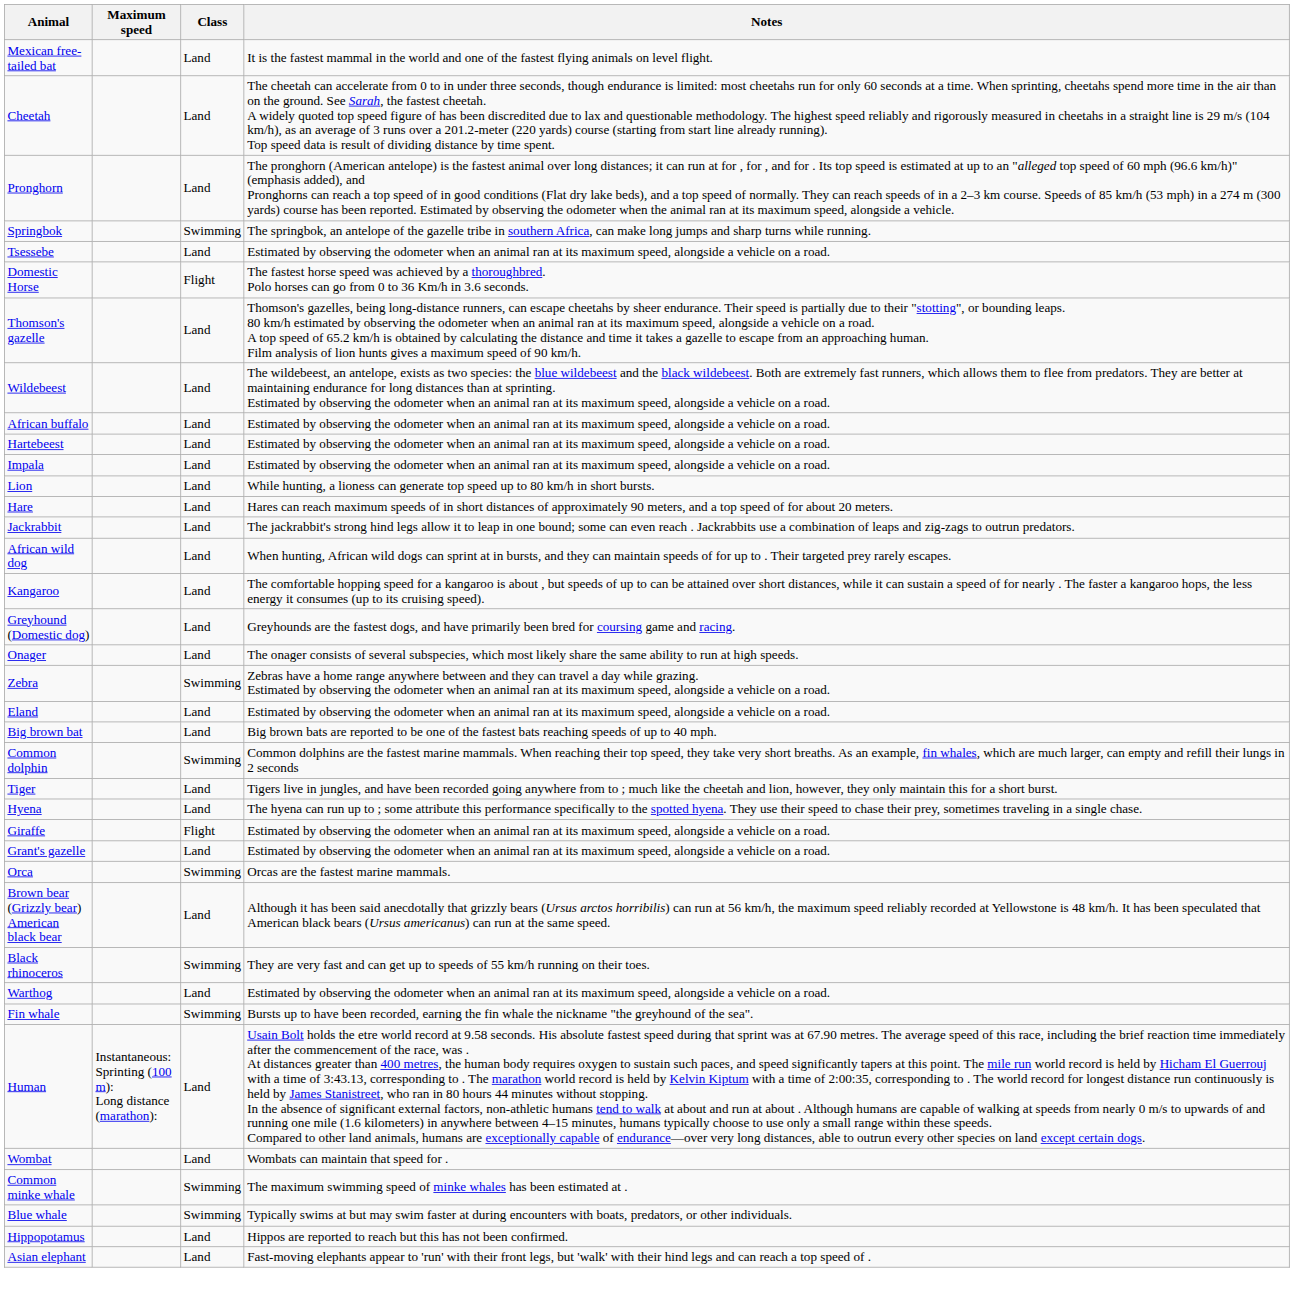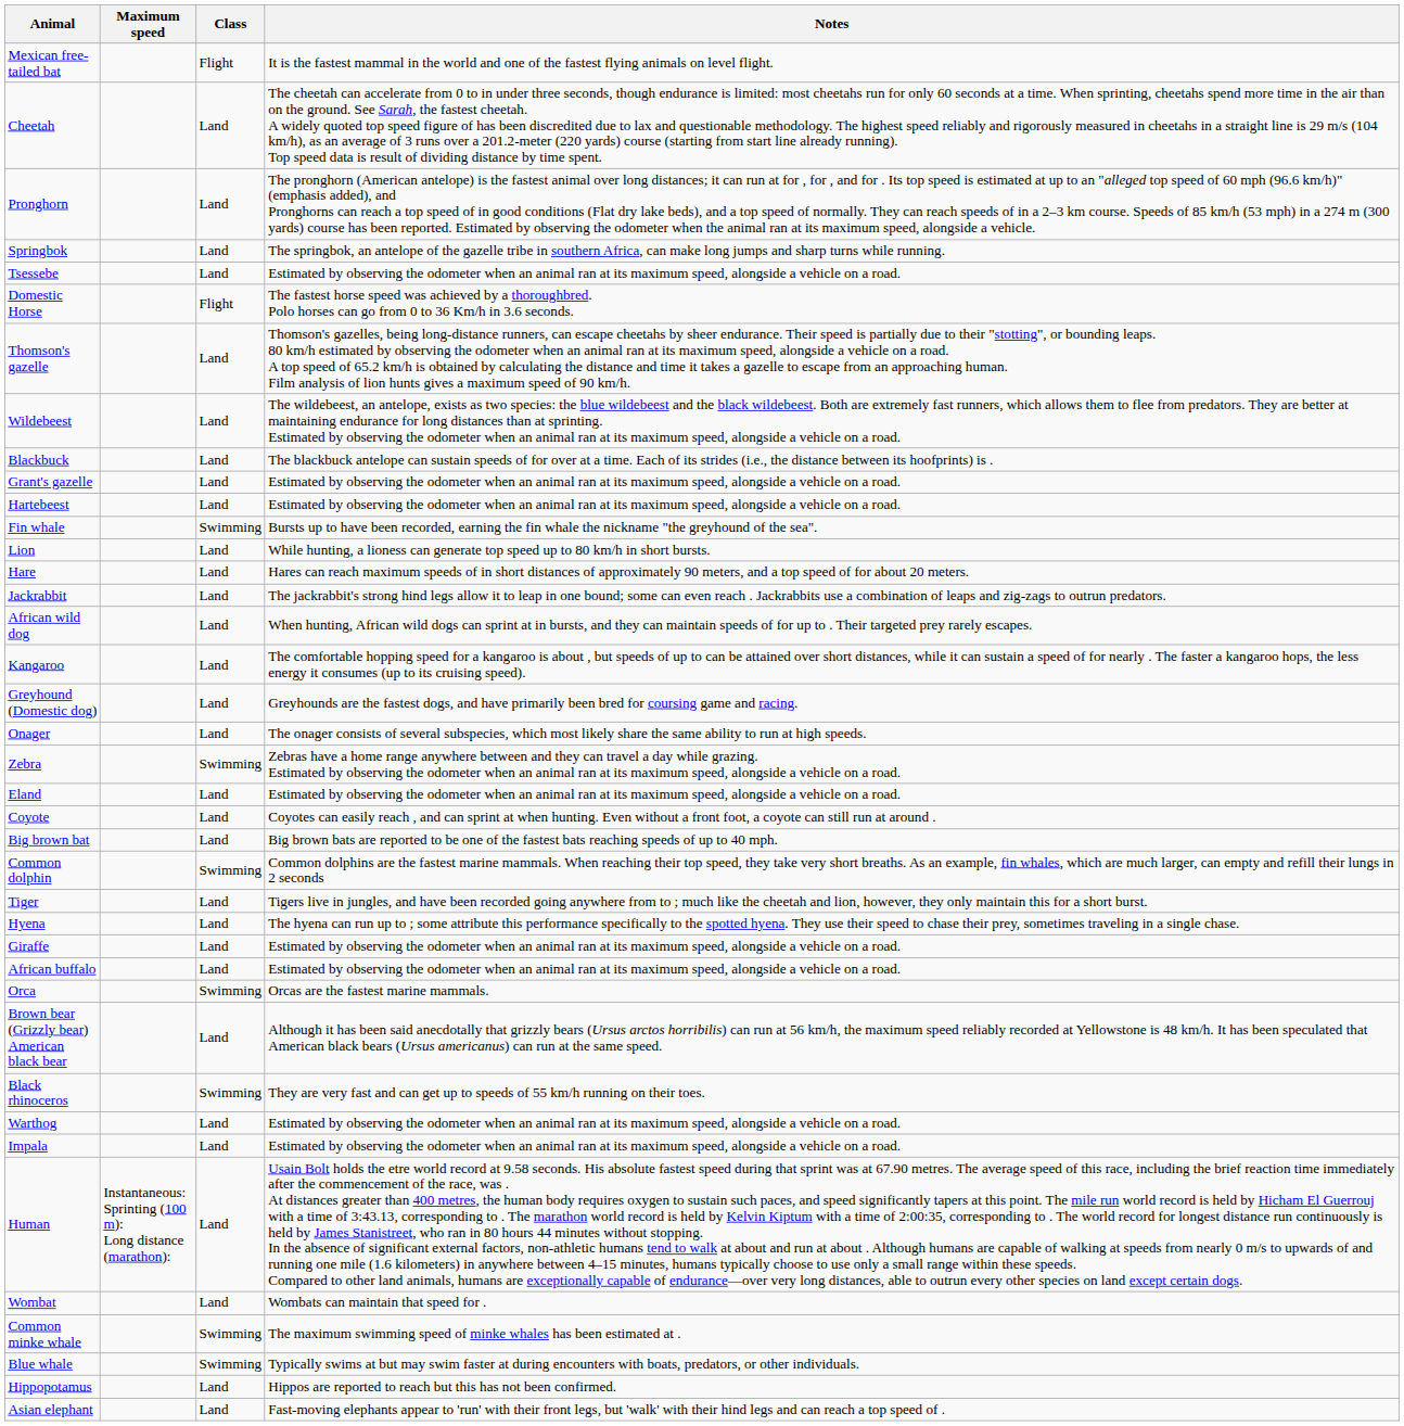 <table class="wikitable sortable">
 <tr>
 <th width=100>Animal</th>
 <th width=100>Maximum speed</th>
 <th>Class</th>
 <th class="unsortable">Notes</th>
 </tr>
 <tr>
 <td><a href='#'>Mexican free-tailed bat</a></td>
 <td><br></td>
-<td>Land</td>
+<td>Flight</td>
 <td>It is the fastest mammal in the world and one of the fastest flying animals on level flight.</td>
 </tr>
 <tr>
 <td><a href='#'>Cheetah</a></td>
 <td><br></td>
 <td>Land</td>
 <td>The cheetah can accelerate from 0 to  in under three seconds, though endurance is limited: most cheetahs run for only 60 seconds at a time. When sprinting, cheetahs spend more time in the air than on the ground. See <em><a href='#'>Sarah</a></em>, the fastest cheetah.<br>A widely quoted top speed figure of  has been discredited due to lax and questionable methodology. The highest speed reliably and rigorously measured in cheetahs in a straight line is 29 m/s (104 km/h), as an average of 3 runs over a 201.2-meter (220 yards) course (starting from start line already running).<br>Top speed data is result of dividing distance by time spent.</td>
 </tr>
 <tr>
 <td><a href='#'>Pronghorn</a></td>
 <td><br></td>
 <td>Land</td>
 <td>The pronghorn (American antelope) is the fastest animal over long distances; it can run at  for ,  for , and  for . Its top speed is estimated at up to  an "<em>alleged</em> top speed of 60 mph (96.6 km/h)" (emphasis added), and <br>Pronghorns can reach a top speed of  in good conditions (Flat dry lake beds), and a top speed of  normally. They can reach speeds of  in a 2–3 km course. Speeds of 85 km/h (53 mph) in a 274 m (300 yards) course has been reported. Estimated by observing the odometer when the animal ran at its maximum speed, alongside a vehicle.</td>
 </tr>
 <tr>
 <td><a href='#'>Springbok</a></td>
 <td><br></td>
-<td>Swimming</td>
+<td>Land</td>
 <td>The springbok, an antelope of the gazelle tribe in <a href='#'>southern Africa</a>, can make long jumps and sharp turns while running.</td>
 </tr>
 <tr>
 <td><a href='#'>Tsessebe</a></td>
 <td><br></td>
 <td>Land</td>
 <td>Estimated by observing the odometer when an animal ran at its maximum speed, alongside a vehicle on a road.</td>
 </tr>
 <tr>
 <td><a href='#'>Domestic Horse</a></td>
 <td><br></td>
 <td>Flight</td>
 <td>The fastest horse speed was achieved by a <a href='#'>thoroughbred</a>.<br>Polo horses can go from 0 to 36 Km/h in 3.6 seconds.</td>
 </tr>
 <tr>
 <td><a href='#'>Thomson's gazelle</a></td>
 <td><br></td>
 <td>Land</td>
 <td>Thomson's gazelles, being long-distance runners, can escape cheetahs by sheer endurance. Their speed is partially due to their "<a href='#'>stotting</a>", or bounding leaps.<br>80 km/h estimated by observing the odometer when an animal ran at its maximum speed, alongside a vehicle on a road.<br>A top speed of 65.2 km/h is obtained by calculating the distance and time it takes a gazelle to escape from an approaching human.<br>Film analysis of lion hunts gives a maximum speed of 90 km/h.</td>
 </tr>
 <tr>
 <td><a href='#'>Wildebeest</a></td>
 <td><br></td>
 <td>Land</td>
 <td>The wildebeest, an antelope, exists as two species: the <a href='#'>blue wildebeest</a> and the <a href='#'>black wildebeest</a>. Both are extremely fast runners, which allows them to flee from predators. They are better at maintaining endurance for long distances than at sprinting.<br>Estimated by observing the odometer when an animal ran at its maximum speed, alongside a vehicle on a road.</td>
 </tr>
 <tr>
-<td><a href='#'>African buffalo</a></td>
-<td></td>
+<td><a href='#'>Blackbuck</a></td>
+<td><br></td>
+<td>Land</td>
+<td>The blackbuck antelope can sustain speeds of  for over  at a time. Each of its strides (i.e., the distance between its hoofprints) is .</td>
+</tr>
+<tr>
+<td><a href='#'>Grant's gazelle</a></td>
+<td><br></td>
 <td>Land</td>
 <td>Estimated by observing the odometer when an animal ran at its maximum speed, alongside a vehicle on a road.</td>
 </tr>
 <tr>
 <td><a href='#'>Hartebeest</a></td>
 <td><br></td>
 <td>Land</td>
 <td>Estimated by observing the odometer when an animal ran at its maximum speed, alongside a vehicle on a road.</td>
 </tr>
 <tr>
-<td><a href='#'>Impala</a></td>
+<td><a href='#'>Fin whale</a></td>
 <td><br></td>
-<td>Land</td>
-<td>Estimated by observing the odometer when an animal ran at its maximum speed, alongside a vehicle on a road.</td>
+<td>Swimming</td>
+<td>Bursts up to  have been recorded, earning the fin whale the nickname "the greyhound of the sea".</td>
 </tr>
 <tr>
 <td><a href='#'>Lion</a></td>
 <td><br></td>
 <td>Land</td>
 <td>While hunting, a lioness can generate top speed up to 80 km/h in short bursts.</td>
 </tr>
 <tr>
 <td><a href='#'>Hare</a></td>
 <td></td>
 <td>Land</td>
 <td>Hares can reach maximum speeds of   in short distances of approximately 90 meters, and a top speed of  for about 20 meters.</td>
 </tr>
 <tr>
 <td><a href='#'>Jackrabbit</a></td>
 <td><br></td>
 <td>Land</td>
 <td>The jackrabbit's strong hind legs allow it to leap  in one bound; some can even reach . Jackrabbits use a combination of leaps and zig-zags to outrun predators.</td>
 </tr>
 <tr>
 <td><a href='#'>African wild dog</a></td>
 <td><br></td>
 <td>Land</td>
 <td>When hunting, African wild dogs can sprint at  in bursts, and  they can maintain speeds of  for up to . Their targeted prey rarely escapes.</td>
 </tr>
 <tr>
 <td><a href='#'>Kangaroo</a></td>
 <td><br></td>
 <td>Land</td>
 <td>The comfortable hopping speed for a kangaroo is about , but speeds of up to  can be attained over short distances, while it can sustain a speed of  for nearly . The faster a kangaroo hops, the less energy it consumes (up to its cruising speed).</td>
 </tr>
 <tr>
 <td><a href='#'>Greyhound</a> (<a href='#'>Domestic dog</a>)</td>
 <td><br></td>
 <td>Land</td>
 <td>Greyhounds are the fastest dogs, and have primarily been bred for <a href='#'>coursing</a> game and <a href='#'>racing</a>.</td>
 </tr>
 <tr>
 <td><a href='#'>Onager</a></td>
 <td><br></td>
 <td>Land</td>
 <td>The onager consists of several subspecies, which most likely share the same ability to run at high speeds.</td>
 </tr>
 <tr>
 <td><a href='#'>Zebra</a></td>
 <td><br></td>
 <td>Swimming</td>
 <td>Zebras have a home range anywhere between  and they can travel  a day while grazing.<br>Estimated by observing the odometer when an animal ran at its maximum speed, alongside a vehicle on a road.</td>
 </tr>
 <tr>
 <td><a href='#'>Eland</a></td>
 <td><br></td>
 <td>Land</td>
 <td>Estimated by observing the odometer when an animal ran at its maximum speed, alongside a vehicle on a road.</td>
 </tr>
 <tr>
+<td><a href='#'>Coyote</a></td>
+<td><br></td>
+<td>Land</td>
+<td>Coyotes can easily reach , and can sprint at  when hunting. Even without a front foot, a coyote can still run at around .</td>
+</tr>
+<tr>
 <td><a href='#'>Big brown bat</a></td>
 <td></td>
 <td>Land</td>
 <td>Big brown bats are reported to be one of the fastest bats reaching speeds of up to 40 mph.</td>
 </tr>
 <tr>
 <td><a href='#'>Common dolphin</a></td>
 <td><br></td>
 <td>Swimming</td>
 <td>Common dolphins are the fastest marine mammals. When reaching their top speed, they take very short breaths. As an example, <a href='#'>fin whales</a>, which are much larger, can empty and refill their lungs in 2 seconds</td>
 </tr>
 <tr>
 <td><a href='#'>Tiger</a></td>
 <td><br></td>
 <td>Land</td>
 <td>Tigers live in jungles, and have been recorded going anywhere from  to ; much like the cheetah and lion, however, they only maintain this for a short burst.</td>
 </tr>
 <tr>
 <td><a href='#'>Hyena</a></td>
 <td><br></td>
 <td>Land</td>
 <td>The hyena can run up to ; some attribute this performance specifically to the <a href='#'>spotted hyena</a>. They use their speed to chase their prey, sometimes traveling  in a single chase.</td>
 </tr>
 <tr>
 <td><a href='#'>Giraffe</a></td>
 <td><br></td>
-<td>Flight</td>
+<td>Land</td>
 <td>Estimated by observing the odometer when an animal ran at its maximum speed, alongside a vehicle on a road.</td>
 </tr>
 <tr>
-<td><a href='#'>Grant's gazelle</a></td>
-<td><br></td>
+<td><a href='#'>African buffalo</a></td>
+<td></td>
 <td>Land</td>
 <td>Estimated by observing the odometer when an animal ran at its maximum speed, alongside a vehicle on a road.</td>
 </tr>
 <tr>
 <td><a href='#'>Orca</a></td>
 <td><br></td>
 <td>Swimming</td>
 <td>Orcas are the fastest marine mammals.</td>
 </tr>
 <tr>
 <td><a href='#'>Brown bear</a> (<a href='#'>Grizzly bear</a>)<br><a href='#'>American black bear</a></td>
 <td><br></td>
 <td>Land</td>
 <td>Although it has been said anecdotally that grizzly bears (<em>Ursus arctos horribilis</em>) can run at 56 km/h, the maximum speed reliably recorded at Yellowstone is 48 km/h. It has been speculated that American black bears (<em>Ursus americanus</em>) can run at the same speed.</td>
 </tr>
 <tr>
 <td><a href='#'>Black rhinoceros</a></td>
 <td><br></td>
 <td>Swimming</td>
 <td>They are very fast and can get up to speeds of 55 km/h running on their toes.</td>
 </tr>
 <tr>
 <td><a href='#'>Warthog</a></td>
 <td><br></td>
 <td>Land</td>
 <td>Estimated by observing the odometer when an animal ran at its maximum speed, alongside a vehicle on a road.</td>
 </tr>
 <tr>
-<td><a href='#'>Fin whale</a></td>
+<td><a href='#'>Impala</a></td>
 <td><br></td>
-<td>Swimming</td>
-<td>Bursts up to  have been recorded, earning the fin whale the nickname "the greyhound of the sea".</td>
+<td>Land</td>
+<td>Estimated by observing the odometer when an animal ran at its maximum speed, alongside a vehicle on a road.</td>
 </tr>
 <tr>
 <td><a href='#'>Human</a></td>
 <td>Instantaneous: <br>Sprinting (<a href='#'>100 m</a>): <br>Long distance (<a href='#'>marathon</a>): </td>
 <td>Land</td>
 <td><a href='#'>Usain Bolt</a> holds the etre world record at 9.58 seconds. His absolute fastest speed during that sprint was  at 67.90 metres. The average speed of this race, including the brief reaction time immediately after the commencement of the race, was .<br>At distances greater than <a href='#'>400 metres</a>, the human body requires oxygen to sustain such paces, and speed significantly tapers at this point. The <a href='#'>mile run</a> world record is held by <a href='#'>Hicham El Guerrouj</a> with a time of 3:43.13, corresponding to . The <a href='#'>marathon</a> world record is held by <a href='#'>Kelvin Kiptum</a> with a time of 2:00:35, corresponding to . The world record for longest distance run continuously is held by <a href='#'>James Stanistreet</a>, who ran  in 80 hours 44 minutes without stopping.<br>In the absence of significant external factors, non-athletic humans <a href='#'>tend to walk</a> at about  and run at about . Although humans are capable of walking at speeds from nearly 0 m/s to upwards of  and running one mile (1.6 kilometers) in anywhere between 4–15 minutes, humans typically choose to use only a small range within these speeds.<br>Compared to other land animals, humans are <a href='#'>exceptionally capable</a> of <a href='#'>endurance</a>—over very long distances, able to outrun every other species on land <a href='#'>except certain dogs</a>.</td>
 </tr>
 <tr>
 <td><a href='#'>Wombat</a></td>
 <td><br></td>
 <td>Land</td>
 <td>Wombats can maintain that speed for .</td>
 </tr>
 <tr>
 <td><a href='#'>Common minke whale</a></td>
 <td><br></td>
 <td>Swimming</td>
 <td>The maximum swimming speed of <a href='#'>minke whales</a> has been estimated at .</td>
 </tr>
 <tr>
 <td><a href='#'>Blue whale</a></td>
 <td><br></td>
 <td>Swimming</td>
 <td>Typically swims at  but may swim faster at  during encounters with boats, predators, or other individuals.</td>
 </tr>
 <tr>
 <td><a href='#'>Hippopotamus</a></td>
 <td><br></td>
 <td>Land</td>
 <td>Hippos are reported to reach  but this has not been confirmed.</td>
 </tr>
 <tr>
 <td><a href='#'>Asian elephant</a></td>
 <td><br></td>
 <td>Land</td>
 <td>Fast-moving elephants appear to 'run' with their front legs, but 'walk' with their hind legs and can reach a top speed of .</td>
 </tr>
 </table>
